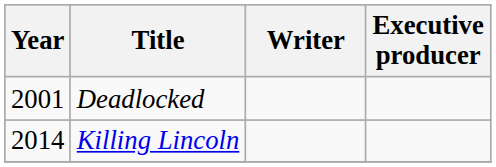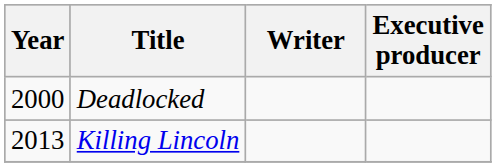 <table class="wikitable">
 <tr>
 <th>Year</th>
 <th>Title</th>
 <th width=65>Writer</th>
 <th width=65>Executive producer</th>
 </tr>
 <tr>
-<td>2001</td>
+<td>2000</td>
 <td><em>Deadlocked</em></td>
 <td></td>
 <td></td>
 </tr>
 <tr>
-<td>2014</td>
+<td>2013</td>
 <td><em><a href='#'>Killing Lincoln</a></em></td>
 <td></td>
 <td></td>
 </tr>
 <tr>
 </tr>
 </table>
